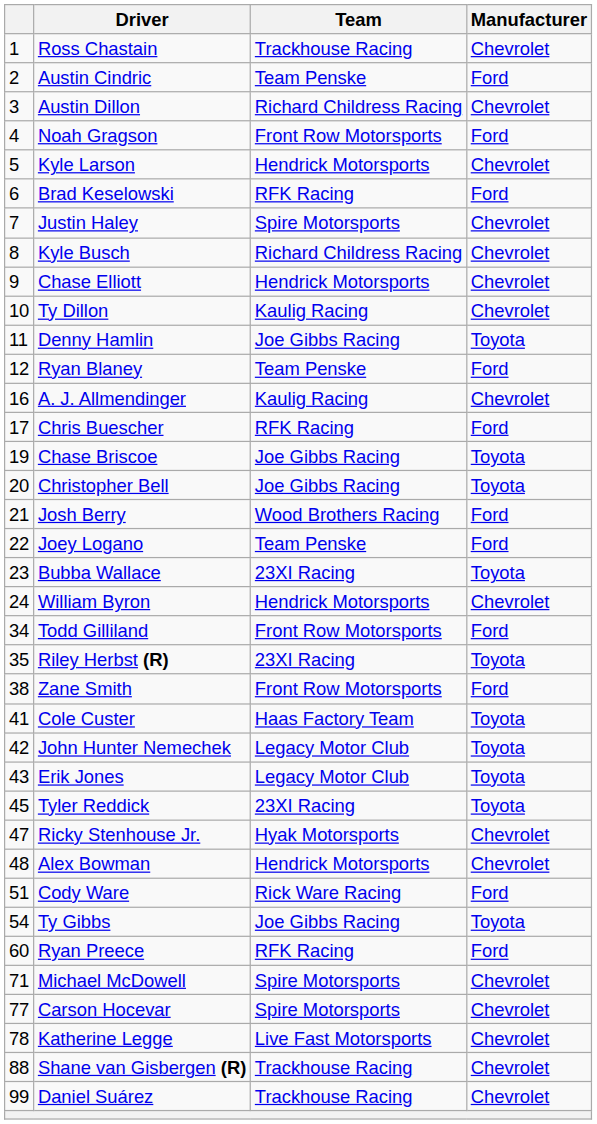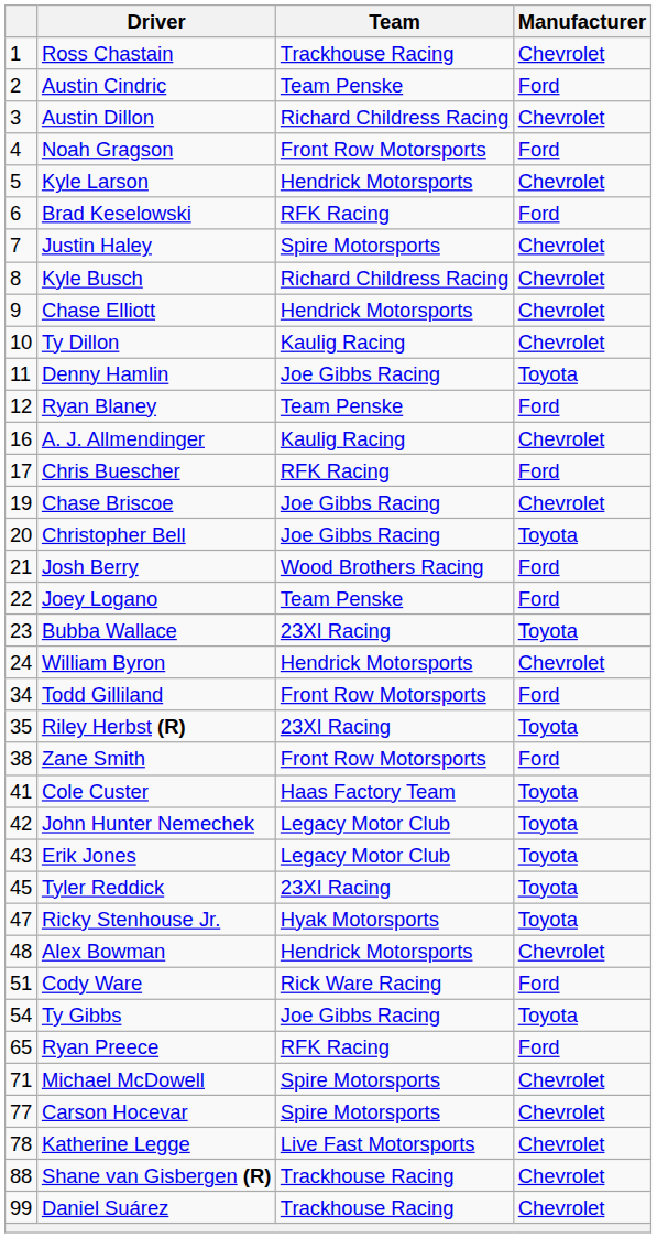 <table class="wikitable" style="font-size:95%">
 <tr>
 <th></th>
 <th>Driver</th>
 <th>Team</th>
 <th>Manufacturer</th>
 </tr>
 <tr>
 <td>1</td>
 <td><a href='#'>Ross Chastain</a></td>
 <td><a href='#'>Trackhouse Racing</a></td>
 <td><a href='#'>Chevrolet</a></td>
 </tr>
 <tr>
 <td>2</td>
 <td><a href='#'>Austin Cindric</a></td>
 <td><a href='#'>Team Penske</a></td>
 <td><a href='#'>Ford</a></td>
 </tr>
 <tr>
 <td>3</td>
 <td><a href='#'>Austin Dillon</a></td>
 <td><a href='#'>Richard Childress Racing</a></td>
 <td><a href='#'>Chevrolet</a></td>
 </tr>
 <tr>
 <td>4</td>
 <td><a href='#'>Noah Gragson</a></td>
 <td><a href='#'>Front Row Motorsports</a></td>
 <td><a href='#'>Ford</a></td>
 </tr>
 <tr>
 <td>5</td>
 <td><a href='#'>Kyle Larson</a></td>
 <td><a href='#'>Hendrick Motorsports</a></td>
 <td><a href='#'>Chevrolet</a></td>
 </tr>
 <tr>
 <td>6</td>
 <td><a href='#'>Brad Keselowski</a></td>
 <td><a href='#'>RFK Racing</a></td>
 <td><a href='#'>Ford</a></td>
 </tr>
 <tr>
 <td>7</td>
 <td><a href='#'>Justin Haley</a></td>
 <td><a href='#'>Spire Motorsports</a></td>
 <td><a href='#'>Chevrolet</a></td>
 </tr>
 <tr>
 <td>8</td>
 <td><a href='#'>Kyle Busch</a></td>
 <td><a href='#'>Richard Childress Racing</a></td>
 <td><a href='#'>Chevrolet</a></td>
 </tr>
 <tr>
 <td>9</td>
 <td><a href='#'>Chase Elliott</a></td>
 <td><a href='#'>Hendrick Motorsports</a></td>
 <td><a href='#'>Chevrolet</a></td>
 </tr>
 <tr>
 <td>10</td>
 <td><a href='#'>Ty Dillon</a></td>
 <td><a href='#'>Kaulig Racing</a></td>
 <td><a href='#'>Chevrolet</a></td>
 </tr>
 <tr>
 <td>11</td>
 <td><a href='#'>Denny Hamlin</a></td>
 <td><a href='#'>Joe Gibbs Racing</a></td>
 <td><a href='#'>Toyota</a></td>
 </tr>
 <tr>
 <td>12</td>
 <td><a href='#'>Ryan Blaney</a></td>
 <td><a href='#'>Team Penske</a></td>
 <td><a href='#'>Ford</a></td>
 </tr>
 <tr>
 <td>16</td>
 <td><a href='#'>A. J. Allmendinger</a></td>
 <td><a href='#'>Kaulig Racing</a></td>
 <td><a href='#'>Chevrolet</a></td>
 </tr>
 <tr>
 <td>17</td>
 <td><a href='#'>Chris Buescher</a></td>
 <td><a href='#'>RFK Racing</a></td>
 <td><a href='#'>Ford</a></td>
 </tr>
 <tr>
 <td>19</td>
 <td><a href='#'>Chase Briscoe</a></td>
 <td><a href='#'>Joe Gibbs Racing</a></td>
-<td><a href='#'>Toyota</a></td>
+<td><a href='#'>Chevrolet</a></td>
 </tr>
 <tr>
 <td>20</td>
 <td><a href='#'>Christopher Bell</a></td>
 <td><a href='#'>Joe Gibbs Racing</a></td>
 <td><a href='#'>Toyota</a></td>
 </tr>
 <tr>
 <td>21</td>
 <td><a href='#'>Josh Berry</a></td>
 <td><a href='#'>Wood Brothers Racing</a></td>
 <td><a href='#'>Ford</a></td>
 </tr>
 <tr>
 <td>22</td>
 <td><a href='#'>Joey Logano</a></td>
 <td><a href='#'>Team Penske</a></td>
 <td><a href='#'>Ford</a></td>
 </tr>
 <tr>
 <td>23</td>
 <td><a href='#'>Bubba Wallace</a></td>
 <td><a href='#'>23XI Racing</a></td>
 <td><a href='#'>Toyota</a></td>
 </tr>
 <tr>
 <td>24</td>
 <td><a href='#'>William Byron</a></td>
 <td><a href='#'>Hendrick Motorsports</a></td>
 <td><a href='#'>Chevrolet</a></td>
 </tr>
 <tr>
 <td>34</td>
 <td><a href='#'>Todd Gilliland</a></td>
 <td><a href='#'>Front Row Motorsports</a></td>
 <td><a href='#'>Ford</a></td>
 </tr>
 <tr>
 <td>35</td>
 <td><a href='#'>Riley Herbst</a> <strong>(R)</strong></td>
 <td><a href='#'>23XI Racing</a></td>
 <td><a href='#'>Toyota</a></td>
 </tr>
 <tr>
 <td>38</td>
 <td><a href='#'>Zane Smith</a></td>
 <td><a href='#'>Front Row Motorsports</a></td>
 <td><a href='#'>Ford</a></td>
 </tr>
 <tr>
 <td>41</td>
 <td><a href='#'>Cole Custer</a></td>
 <td><a href='#'>Haas Factory Team</a></td>
 <td><a href='#'>Toyota</a></td>
 </tr>
 <tr>
 <td>42</td>
 <td><a href='#'>John Hunter Nemechek</a></td>
 <td><a href='#'>Legacy Motor Club</a></td>
 <td><a href='#'>Toyota</a></td>
 </tr>
 <tr>
 <td>43</td>
 <td><a href='#'>Erik Jones</a></td>
 <td><a href='#'>Legacy Motor Club</a></td>
 <td><a href='#'>Toyota</a></td>
 </tr>
 <tr>
 <td>45</td>
 <td><a href='#'>Tyler Reddick</a></td>
 <td><a href='#'>23XI Racing</a></td>
 <td><a href='#'>Toyota</a></td>
 </tr>
 <tr>
 <td>47</td>
 <td><a href='#'>Ricky Stenhouse Jr.</a></td>
 <td><a href='#'>Hyak Motorsports</a></td>
-<td><a href='#'>Chevrolet</a></td>
+<td><a href='#'>Toyota</a></td>
 </tr>
 <tr>
 <td>48</td>
 <td><a href='#'>Alex Bowman</a></td>
 <td><a href='#'>Hendrick Motorsports</a></td>
 <td><a href='#'>Chevrolet</a></td>
 </tr>
 <tr>
 <td>51</td>
 <td><a href='#'>Cody Ware</a></td>
 <td><a href='#'>Rick Ware Racing</a></td>
 <td><a href='#'>Ford</a></td>
 </tr>
 <tr>
 <td>54</td>
 <td><a href='#'>Ty Gibbs</a></td>
 <td><a href='#'>Joe Gibbs Racing</a></td>
 <td><a href='#'>Toyota</a></td>
 </tr>
 <tr>
-<td>60</td>
+<td>65</td>
 <td><a href='#'>Ryan Preece</a></td>
 <td><a href='#'>RFK Racing</a></td>
 <td><a href='#'>Ford</a></td>
 </tr>
 <tr>
 <td>71</td>
 <td><a href='#'>Michael McDowell</a></td>
 <td><a href='#'>Spire Motorsports</a></td>
 <td><a href='#'>Chevrolet</a></td>
 </tr>
 <tr>
 <td>77</td>
 <td><a href='#'>Carson Hocevar</a></td>
 <td><a href='#'>Spire Motorsports</a></td>
 <td><a href='#'>Chevrolet</a></td>
 </tr>
 <tr>
 <td>78</td>
 <td><a href='#'>Katherine Legge</a></td>
 <td><a href='#'>Live Fast Motorsports</a></td>
 <td><a href='#'>Chevrolet</a></td>
 </tr>
 <tr>
 <td>88</td>
 <td><a href='#'>Shane van Gisbergen</a> <strong>(R)</strong></td>
 <td><a href='#'>Trackhouse Racing</a></td>
 <td><a href='#'>Chevrolet</a></td>
 </tr>
 <tr>
 <td>99</td>
 <td><a href='#'>Daniel Suárez</a></td>
 <td><a href='#'>Trackhouse Racing</a></td>
 <td><a href='#'>Chevrolet</a></td>
 </tr>
 <tr>
 <th colspan="4"></th>
 </tr>
 </table>
